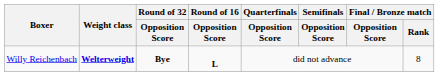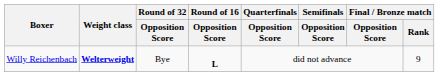 <table class=wikitable style="font-size:90%">
 <tr>
 <th rowspan="2">Boxer</th>
 <th rowspan="2">Weight class</th>
 <th>Round of 32</th>
 <th>Round of 16</th>
 <th>Quarterfinals</th>
 <th>Semifinals</th>
 <th colspan="2">Final / Bronze match</th>
 </tr>
 <tr>
 <th>Opposition<br>Score</th>
 <th>Opposition<br>Score</th>
 <th>Opposition<br>Score</th>
 <th>Opposition<br>Score</th>
 <th>Opposition<br>Score</th>
 <th>Rank</th>
 </tr>
 <tr>
 <td><a href='#'>Willy Reichenbach</a></td>
 <td><strong><a href='#'>Welterweight</a></strong></td>
-<td align=center><strong>Bye</strong></td>
+<td align=center>Bye</td>
 <td align=center> <br> <strong>L</strong></td>
 <td align=center colspan=3>did not advance</td>
-<td align=center>8</td>
+<td align=center>9</td>
 </tr>
 </table>
